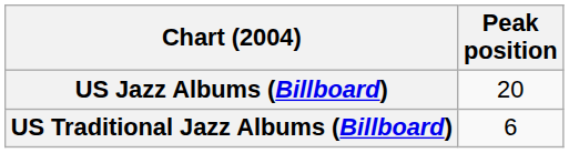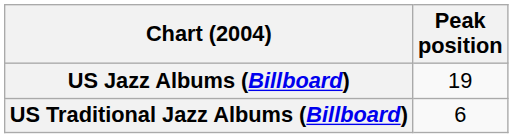 <table class="wikitable sortable plainrowheaders" style="text-align:center">
 <tr>
 <th scope="col">Chart (2004)</th>
 <th scope="col">Peak<br> position</th>
 </tr>
 <tr>
 <th scope="row">US Jazz Albums (<em><a href='#'>Billboard</a></em>)</th>
-<td>20</td>
+<td>19</td>
 </tr>
 <tr>
 <th scope="row">US Traditional Jazz Albums (<em><a href='#'>Billboard</a></em>)</th>
 <td>6</td>
 </tr>
 </table>
